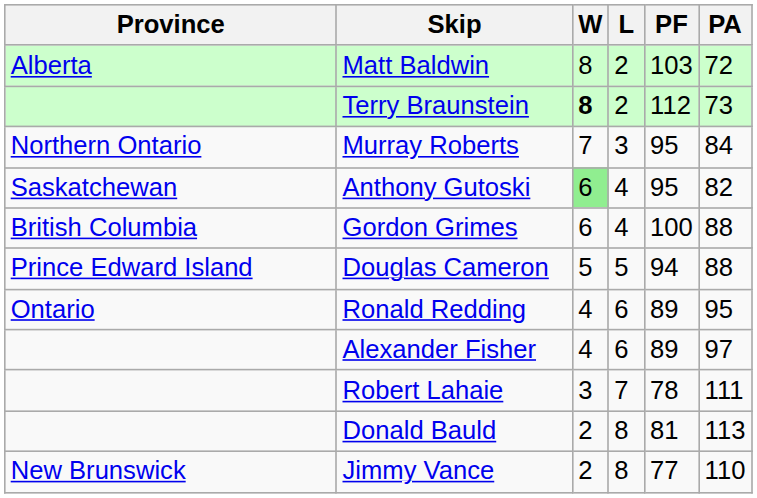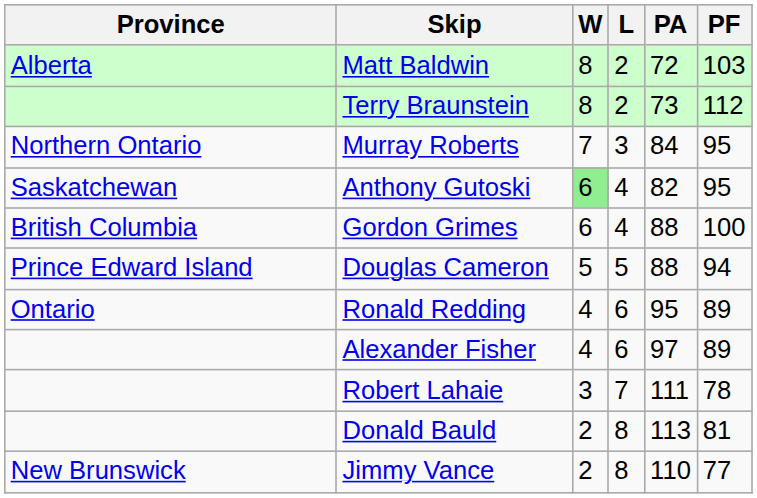 <table class="wikitable">
 <tr>
 <th bgcolor="#efefef" width="200">Province</th>
 <th bgcolor="#efefef" width="140">Skip</th>
 <th bgcolor="#efefef" width="15">W</th>
 <th bgcolor="#efefef" width="15">L</th>
+<th bgcolor="#efefef" width="15">PA</th>
 <th bgcolor="#efefef" width="15">PF</th>
-<th bgcolor="#efefef" width="15">PA</th>
 </tr>
 <tr bgcolor=#ccffcc>
 <td><a href='#'>Alberta</a></td>
 <td><a href='#'>Matt Baldwin</a></td>
 <td>8</td>
 <td>2</td>
+<td>72</td>
 <td>103</td>
-<td>72</td>
 </tr>
 <tr bgcolor=#ccffcc>
 <td></td>
 <td><a href='#'>Terry Braunstein</a></td>
-<td><strong>8</strong></td>
+<td>8</td>
 <td>2</td>
+<td>73</td>
 <td>112</td>
-<td>73</td>
 </tr>
 <tr>
 <td><a href='#'>Northern Ontario</a></td>
 <td><a href='#'>Murray Roberts</a></td>
 <td>7</td>
 <td>3</td>
+<td>84</td>
 <td>95</td>
-<td>84</td>
 </tr>
 <tr>
 <td><a href='#'>Saskatchewan</a></td>
 <td><a href='#'>Anthony Gutoski</a></td>
 <td style="background: lightgreen;">6</td>
 <td>4</td>
+<td>82</td>
 <td>95</td>
-<td>82</td>
 </tr>
 <tr>
 <td><a href='#'>British Columbia</a></td>
 <td><a href='#'>Gordon Grimes</a></td>
 <td>6</td>
 <td>4</td>
+<td>88</td>
 <td>100</td>
-<td>88</td>
 </tr>
 <tr>
 <td><a href='#'>Prince Edward Island</a></td>
 <td><a href='#'>Douglas Cameron</a></td>
 <td>5</td>
 <td>5</td>
+<td>88</td>
 <td>94</td>
-<td>88</td>
 </tr>
 <tr>
 <td><a href='#'>Ontario</a></td>
 <td><a href='#'>Ronald Redding</a></td>
 <td>4</td>
 <td>6</td>
+<td>95</td>
 <td>89</td>
-<td>95</td>
 </tr>
 <tr>
 <td></td>
 <td><a href='#'>Alexander Fisher</a></td>
 <td>4</td>
 <td>6</td>
+<td>97</td>
 <td>89</td>
-<td>97</td>
 </tr>
 <tr>
 <td></td>
 <td><a href='#'>Robert Lahaie</a></td>
 <td>3</td>
 <td>7</td>
+<td>111</td>
 <td>78</td>
-<td>111</td>
 </tr>
 <tr>
 <td></td>
 <td><a href='#'>Donald Bauld</a></td>
 <td>2</td>
 <td>8</td>
+<td>113</td>
 <td>81</td>
-<td>113</td>
 </tr>
 <tr>
 <td><a href='#'>New Brunswick</a></td>
 <td><a href='#'>Jimmy Vance</a></td>
 <td>2</td>
 <td>8</td>
+<td>110</td>
 <td>77</td>
-<td>110</td>
 </tr>
 </table>
